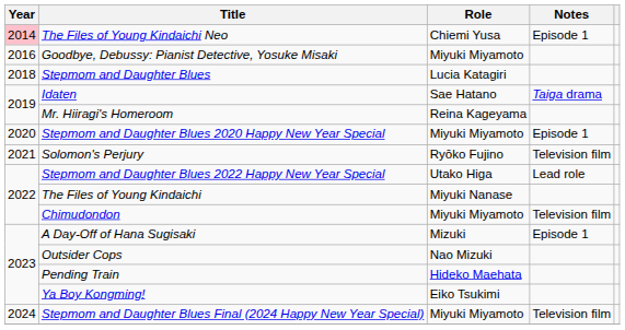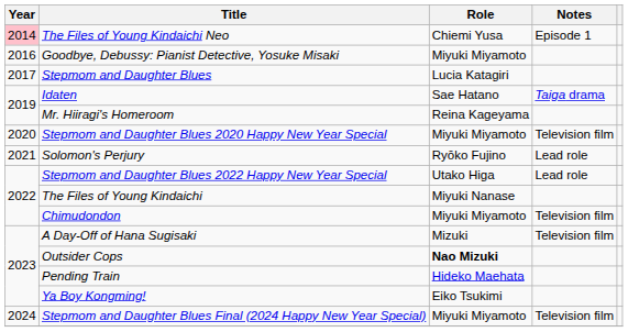 <table class="wikitable sortable">
 <tr>
 <th>Year</th>
 <th>Title</th>
 <th>Role</th>
 <th class="unsortable">Notes</th>
 <th class="unsortable"></th>
 </tr>
 <tr>
 <td style="background: pink;">2014</td>
 <td><em><a href='#'>The Files of Young Kindaichi</a> Neo</em></td>
 <td>Chiemi Yusa</td>
 <td>Episode 1</td>
 <td></td>
 </tr>
 <tr>
 <td>2016</td>
 <td><em>Goodbye, Debussy: Pianist Detective, Yosuke Misaki</em></td>
 <td>Miyuki Miyamoto</td>
 <td></td>
 <td></td>
 </tr>
 <tr>
-<td>2018</td>
+<td>2017</td>
 <td><em><a href='#'>Stepmom and Daughter Blues</a></em></td>
 <td>Lucia Katagiri</td>
 <td></td>
 <td></td>
 </tr>
 <tr>
 <td rowspan=2>2019</td>
 <td><em><a href='#'>Idaten</a></em></td>
 <td>Sae Hatano</td>
 <td><a href='#'><em>Taiga</em> drama</a></td>
 <td></td>
 </tr>
 <tr>
 <td><em>Mr. Hiiragi's Homeroom</em></td>
 <td>Reina Kageyama</td>
 <td></td>
 <td></td>
 </tr>
 <tr>
 <td>2020</td>
 <td><em><a href='#'>Stepmom and Daughter Blues 2020 Happy New Year Special</a></em></td>
 <td>Miyuki Miyamoto</td>
-<td>Episode 1</td>
+<td>Television film</td>
 <td></td>
 </tr>
 <tr>
 <td>2021</td>
 <td><em>Solomon's Perjury</em></td>
 <td>Ryōko Fujino</td>
-<td>Television film</td>
+<td>Lead role</td>
 <td></td>
 </tr>
 <tr>
 <td rowspan="3">2022</td>
 <td><em><a href='#'>Stepmom and Daughter Blues 2022 Happy New Year Special</a></em></td>
 <td>Utako Higa</td>
 <td>Lead role</td>
 <td></td>
 </tr>
 <tr>
 <td><em>The Files of Young Kindaichi</em></td>
 <td>Miyuki Nanase</td>
 <td></td>
 <td></td>
 </tr>
 <tr>
 <td><em><a href='#'>Chimudondon</a></em></td>
 <td>Miyuki Miyamoto</td>
 <td>Television film</td>
 <td></td>
 </tr>
 <tr>
 <td rowspan="4">2023</td>
 <td><em>A Day-Off of Hana Sugisaki</em></td>
 <td>Mizuki</td>
-<td>Episode 1</td>
+<td>Television film</td>
 <td></td>
 </tr>
 <tr>
 <td><em>Outsider Cops</em></td>
-<td>Nao Mizuki</td>
+<td><strong>Nao Mizuki</strong></td>
 <td></td>
 <td></td>
 </tr>
 <tr>
 <td><em>Pending Train</em></td>
 <td><a href='#'>Hideko Maehata</a></td>
 <td></td>
 <td></td>
 </tr>
 <tr>
 <td><em><a href='#'>Ya Boy Kongming!</a></em></td>
 <td>Eiko Tsukimi</td>
 <td></td>
 <td></td>
 </tr>
 <tr>
 <td>2024</td>
 <td><em><a href='#'>Stepmom and Daughter Blues Final (2024 Happy New Year Special)</a></em></td>
 <td>Miyuki Miyamoto</td>
 <td>Television film</td>
 <td></td>
 </tr>
 <tr>
 </tr>
 </table>
